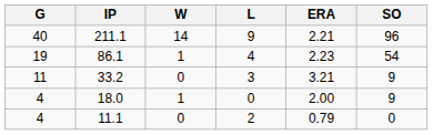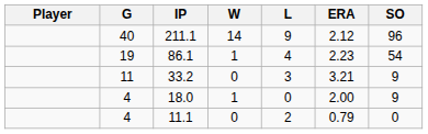 <table class="wikitable sortable">
 <tr>
+<th bgcolor="#DDDDFF" width="16%">Player</th>
 <th bgcolor="#DDDDFF" width="9%">G</th>
 <th bgcolor="#DDDDFF" width="9%">IP</th>
 <th bgcolor="#DDDDFF" width="9%">W</th>
 <th bgcolor="#DDDDFF" width="9%">L</th>
 <th bgcolor="#DDDDFF" width="9%">ERA</th>
 <th bgcolor="#DDDDFF" width="9%">SO</th>
 </tr>
 <tr align="center">
+<td></td>
 <td>40</td>
 <td>211.1</td>
 <td>14</td>
 <td>9</td>
-<td>2.21</td>
+<td>2.12</td>
 <td>96</td>
 </tr>
 <tr align="center">
+<td></td>
 <td>19</td>
 <td>86.1</td>
 <td>1</td>
 <td>4</td>
 <td>2.23</td>
 <td>54</td>
 </tr>
 <tr align="center">
+<td></td>
 <td>11</td>
 <td>33.2</td>
 <td>0</td>
 <td>3</td>
 <td>3.21</td>
 <td>9</td>
 </tr>
 <tr align="center">
+<td></td>
 <td>4</td>
 <td>18.0</td>
 <td>1</td>
 <td>0</td>
 <td>2.00</td>
 <td>9</td>
 </tr>
 <tr align="center">
+<td></td>
 <td>4</td>
 <td>11.1</td>
 <td>0</td>
 <td>2</td>
 <td>0.79</td>
 <td>0</td>
 </tr>
 </table>
